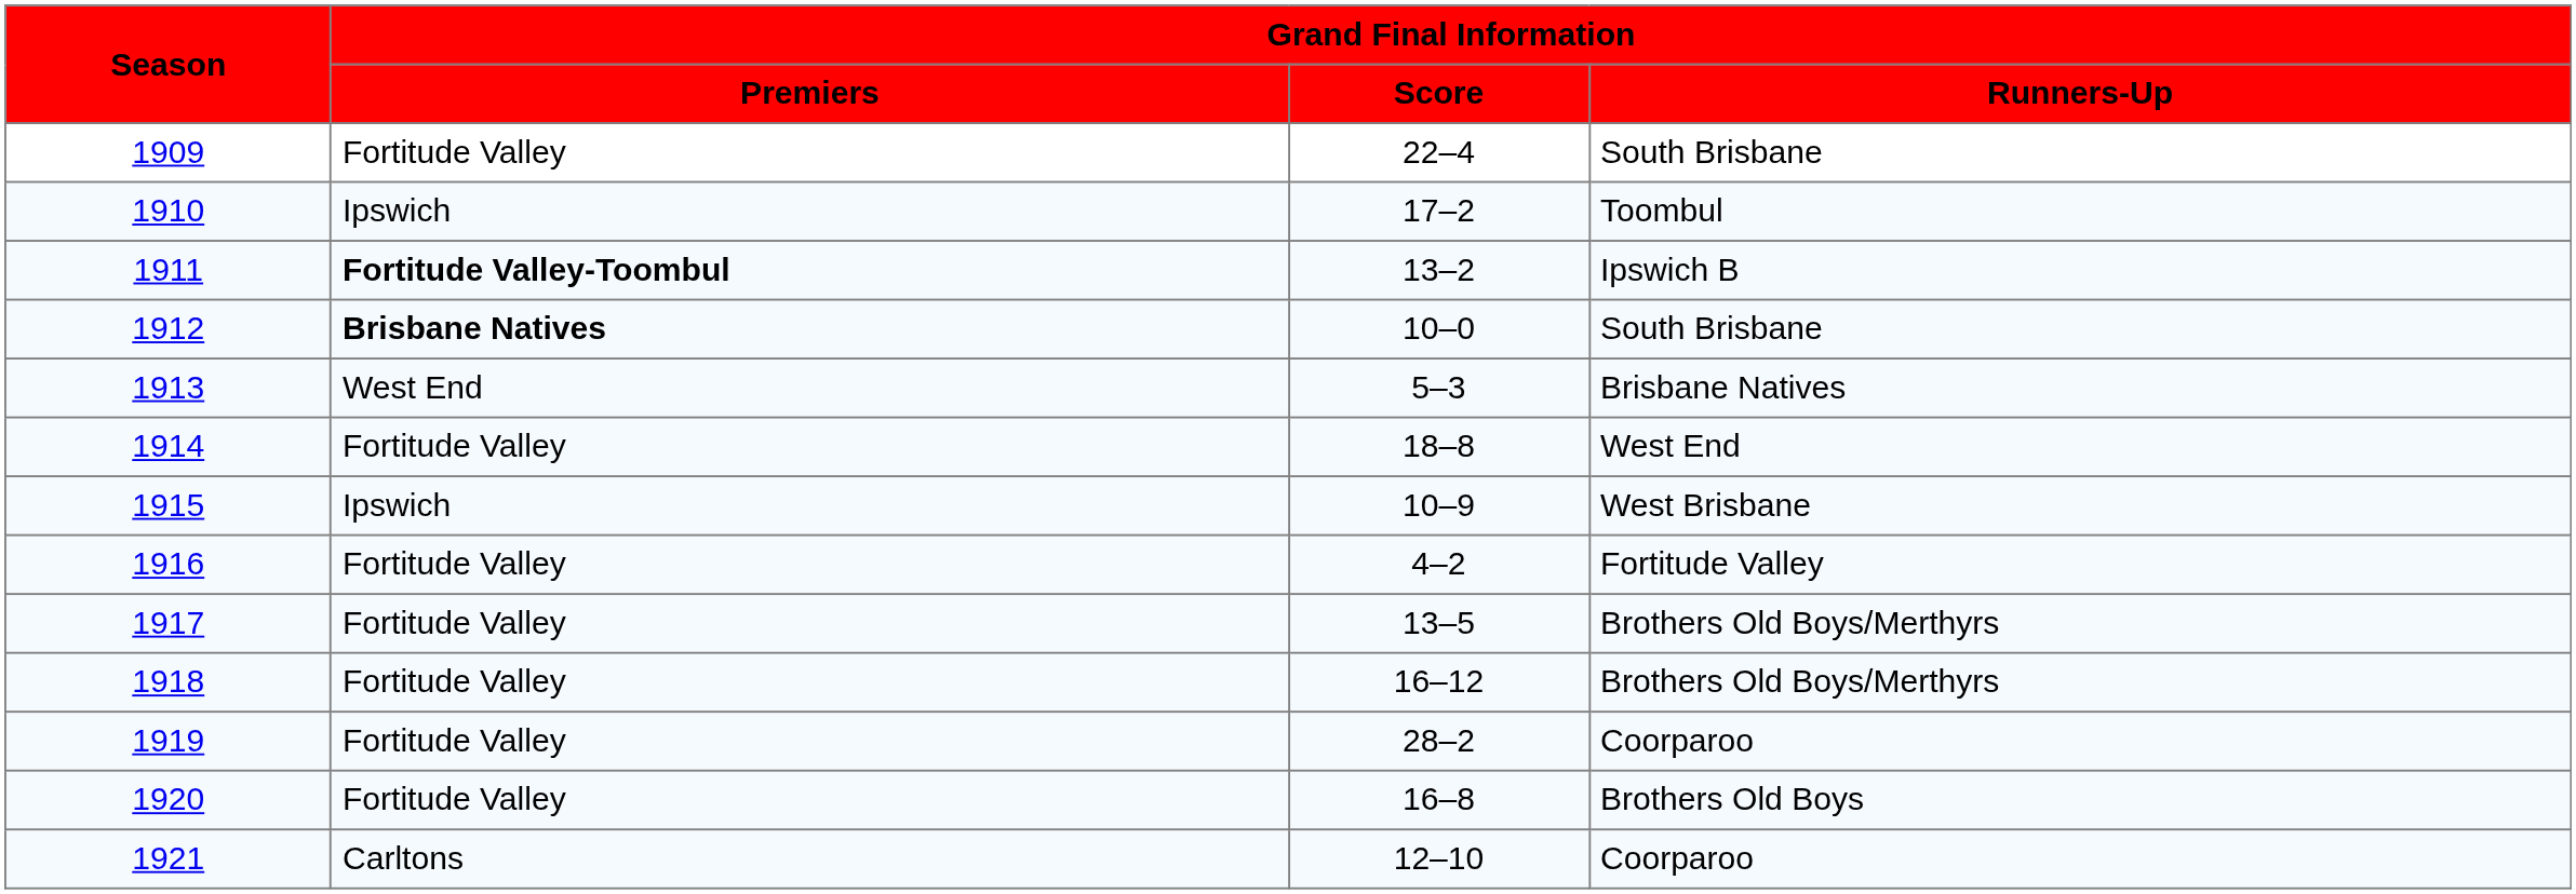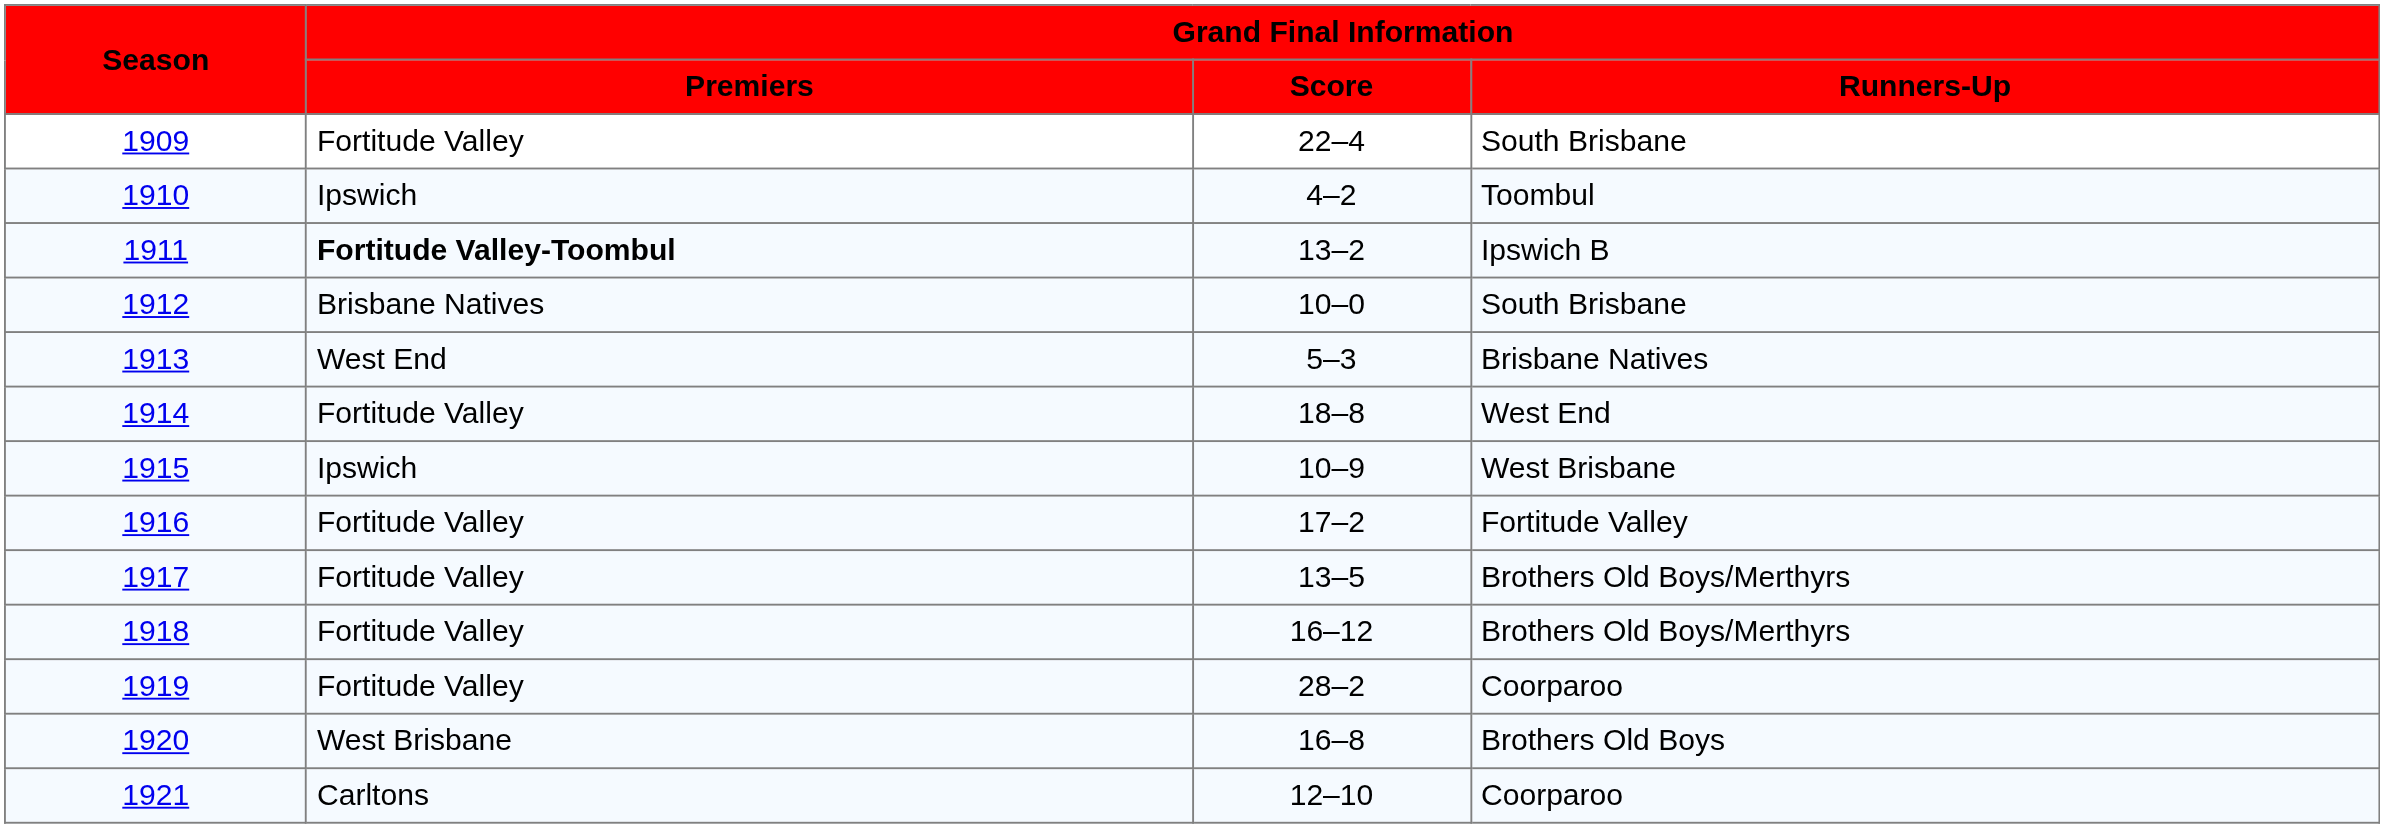 <table border="1" cellpadding="5" cellspacing="0" style="border-collapse:collapse; font-size:100%; width:100%;">
 <tr style="background:#FF0000;">
 <th rowspan="2" style="width:02%;">Season</th>
 <th colspan="3">Grand Final Information</th>
 </tr>
 <tr style="background:#FF0000;">
 <th style="width:08%;">Premiers</th>
 <th style="width:02%;">Score</th>
 <th style="width:08%;">Runners-Up</th>
 </tr>
 <tr style="text-align:center; background:#FFFFFF;">
 <td><a href='#'>1909</a></td>
 <td align=left> Fortitude Valley</td>
 <td>22–4</td>
 <td align=left> South Brisbane</td>
 </tr>
 <tr style="text-align:center; background:#f5faff;">
 <td><a href='#'>1910</a></td>
 <td align=left> Ipswich</td>
-<td>17–2</td>
+<td>4–2</td>
 <td align=left> Toombul</td>
 </tr>
 <tr style="text-align:center; background:#f5faff;">
 <td><a href='#'>1911</a></td>
 <td align=left><strong> Fortitude Valley-Toombul</strong></td>
 <td>13–2</td>
 <td align=left> Ipswich B</td>
 </tr>
 <tr style="text-align:center; background:#f5faff;">
 <td><a href='#'>1912</a></td>
-<td align=left><strong> Brisbane Natives</strong></td>
+<td align=left> Brisbane Natives</td>
 <td>10–0</td>
 <td align=left> South Brisbane</td>
 </tr>
 <tr style="text-align:center; background:#f5faff;">
 <td><a href='#'>1913</a></td>
 <td align=left> West End</td>
 <td>5–3</td>
 <td align=left> Brisbane Natives</td>
 </tr>
 <tr style="text-align:center; background:#f5faff;">
 <td><a href='#'>1914</a></td>
 <td align=left> Fortitude Valley</td>
 <td>18–8</td>
 <td align=left> West End</td>
 </tr>
 <tr style="text-align:center; background:#f5faff;">
 <td><a href='#'>1915</a></td>
 <td align=left> Ipswich</td>
 <td>10–9</td>
 <td align=left> West Brisbane</td>
 </tr>
 <tr style="text-align:center; background:#f5faff;">
 <td><a href='#'>1916</a></td>
 <td align=left> Fortitude Valley</td>
-<td>4–2</td>
+<td>17–2</td>
 <td align=left> Fortitude Valley</td>
 </tr>
 <tr style="text-align:center; background:#f5faff;">
 <td><a href='#'>1917</a></td>
 <td align=left> Fortitude Valley</td>
 <td>13–5</td>
 <td align=left> Brothers Old Boys/Merthyrs</td>
 </tr>
 <tr style="text-align:center; background:#f5faff;">
 <td><a href='#'>1918</a></td>
 <td align=left> Fortitude Valley</td>
 <td>16–12</td>
 <td align=left> Brothers Old Boys/Merthyrs</td>
 </tr>
 <tr style="text-align:center; background:#f5faff;">
 <td><a href='#'>1919</a></td>
 <td align=left> Fortitude Valley</td>
 <td>28–2</td>
 <td align=left> Coorparoo</td>
 </tr>
 <tr style="text-align:center; background:#f5faff;">
 <td><a href='#'>1920</a></td>
-<td align=left> Fortitude Valley</td>
+<td align=left> West Brisbane</td>
 <td>16–8</td>
 <td align=left> Brothers Old Boys</td>
 </tr>
 <tr style="text-align:center; background:#f5faff;">
 <td><a href='#'>1921</a></td>
 <td align=left> Carltons</td>
 <td>12–10</td>
 <td align=left> Coorparoo</td>
 </tr>
 </table>
